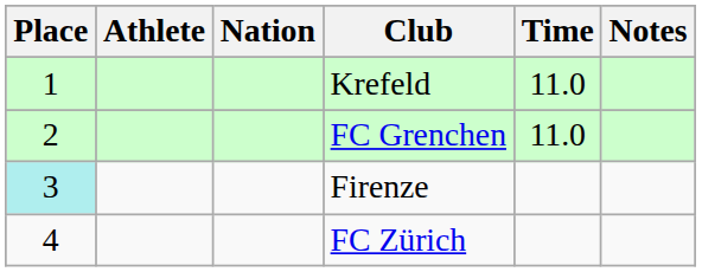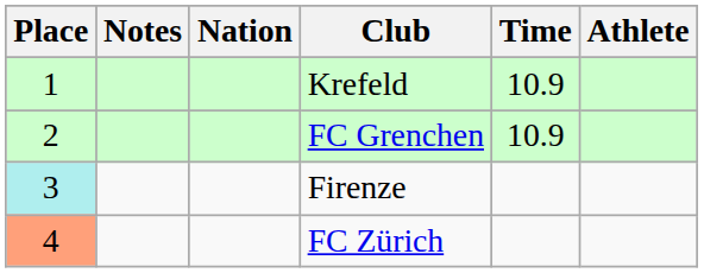 <table class="wikitable sortable">
 <tr>
 <th>Place</th>
-<th>Athlete</th>
+<th>Notes</th>
 <th>Nation</th>
 <th>Club</th>
 <th>Time</th>
-<th>Notes</th>
+<th>Athlete</th>
 </tr>
 <tr style="background:#cfc;">
 <td align=center>1</td>
-<td></td>
+<td align=center></td>
 <td></td>
 <td>Krefeld</td>
-<td align=center>11.0</td>
-<td align=center></td>
+<td align=center>10.9</td>
+<td></td>
 </tr>
 <tr style="background:#cfc;">
 <td align=center>2</td>
-<td></td>
+<td align=center></td>
 <td></td>
 <td><a href='#'>FC Grenchen</a></td>
-<td align=center>11.0</td>
-<td align=center></td>
+<td align=center>10.9</td>
+<td></td>
 </tr>
 <tr>
 <td align=center style="background: paleturquoise;">3</td>
 <td></td>
 <td></td>
 <td>Firenze</td>
 <td></td>
 <td></td>
 </tr>
 <tr>
-<td align=center>4</td>
+<td align=center style="background: lightsalmon;">4</td>
 <td></td>
 <td></td>
 <td><a href='#'>FC Zürich</a></td>
 <td></td>
 <td></td>
 </tr>
 </table>
